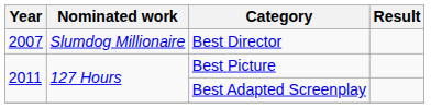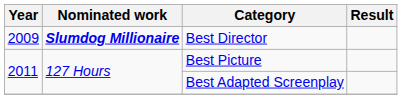 <table class="wikitable sortable">
 <tr>
 <th>Year</th>
 <th>Nominated work</th>
 <th>Category</th>
 <th>Result</th>
 </tr>
 <tr>
-<td><a href='#'>2007</a></td>
-<td><em><a href='#'>Slumdog Millionaire</a></em></td>
+<td><a href='#'>2009</a></td>
+<td><strong><em><a href='#'>Slumdog Millionaire</a></em></strong></td>
 <td><a href='#'>Best Director</a></td>
 <td></td>
 </tr>
 <tr>
 <td rowspan=2><a href='#'>2011</a></td>
 <td rowspan=2><em><a href='#'>127 Hours</a></em></td>
 <td><a href='#'>Best Picture</a></td>
 <td></td>
 </tr>
 <tr>
 <td><a href='#'>Best Adapted Screenplay</a></td>
 <td></td>
 </tr>
 <tr>
 </tr>
 </table>
